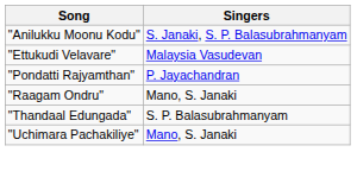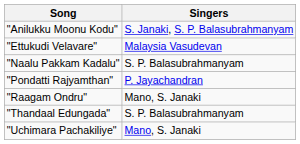 <table class="wikitable" style="font-size:95%;">
 <tr>
 <th>Song</th>
 <th>Singers</th>
 </tr>
 <tr>
 <td>"Anilukku Moonu Kodu"</td>
 <td><a href='#'>S. Janaki</a>, <a href='#'>S. P. Balasubrahmanyam</a></td>
 </tr>
 <tr>
 <td>"Ettukudi Velavare"</td>
 <td><a href='#'>Malaysia Vasudevan</a></td>
+</tr>
+<tr>
+<td>"Naalu Pakkam Kadalu"</td>
+<td>S. P. Balasubrahmanyam</td>
 </tr>
 <tr>
 <td>"Pondatti Rajyamthan"</td>
 <td><a href='#'>P. Jayachandran</a></td>
 </tr>
 <tr>
 <td>"Raagam Ondru"</td>
 <td>Mano, S. Janaki</td>
 </tr>
 <tr>
 <td>"Thandaal Edungada"</td>
 <td>S. P. Balasubrahmanyam</td>
 </tr>
 <tr>
 <td>"Uchimara Pachakiliye"</td>
 <td><a href='#'>Mano</a>, S. Janaki</td>
 </tr>
 </table>
